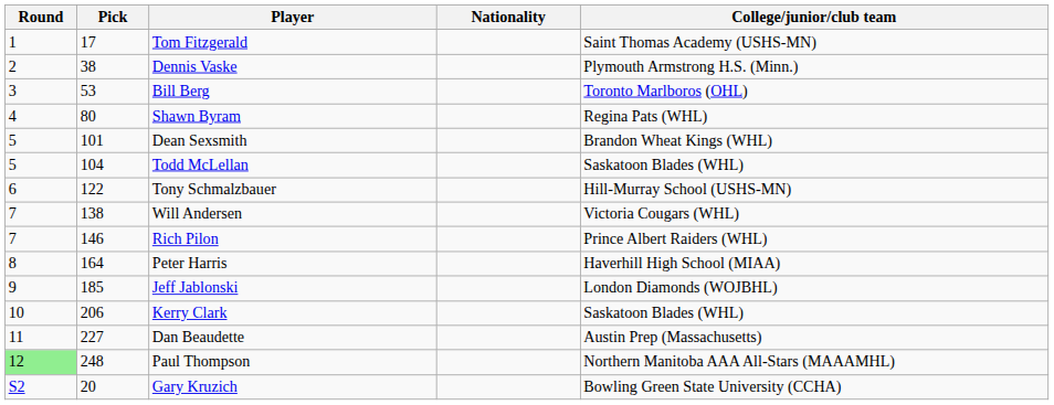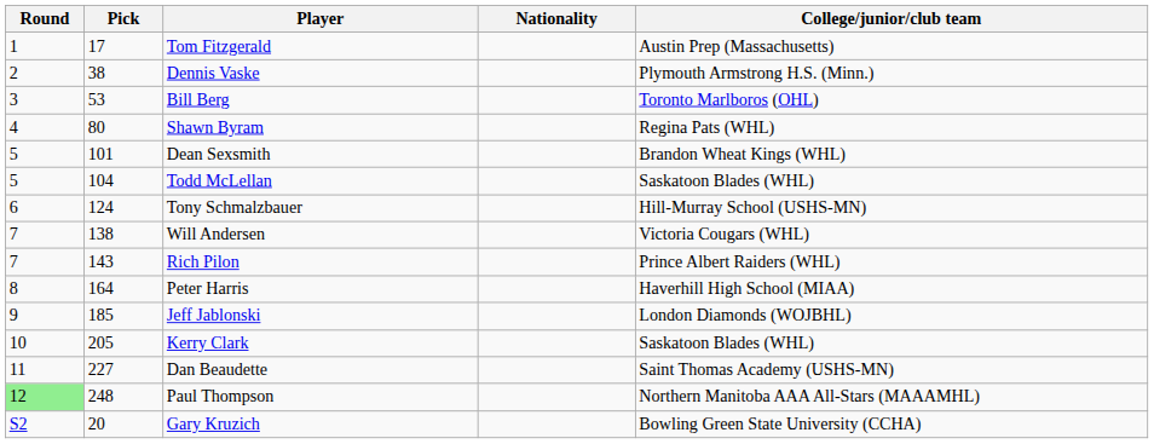 <table class="wikitable">
 <tr>
 <th bgcolor="#DDDDFF" width="5%">Round</th>
 <th bgcolor="#DDDDFF" width="5%">Pick</th>
 <th bgcolor="#DDDDFF" width="20%">Player</th>
 <th bgcolor="#DDDDFF" width="10%">Nationality</th>
 <th bgcolor="#DDDDFF" width="32.5%">College/junior/club team</th>
 </tr>
 <tr>
 <td>1</td>
 <td>17</td>
 <td><a href='#'>Tom Fitzgerald</a></td>
 <td></td>
-<td>Saint Thomas Academy (USHS-MN)</td>
+<td>Austin Prep (Massachusetts)</td>
 </tr>
 <tr>
 <td>2</td>
 <td>38</td>
 <td><a href='#'>Dennis Vaske</a></td>
 <td></td>
 <td>Plymouth Armstrong H.S. (Minn.)</td>
 </tr>
 <tr>
 <td>3</td>
 <td>53</td>
 <td><a href='#'>Bill Berg</a></td>
 <td></td>
 <td><a href='#'>Toronto Marlboros</a> (<a href='#'>OHL</a>)</td>
 </tr>
 <tr>
 <td>4</td>
 <td>80</td>
 <td><a href='#'>Shawn Byram</a></td>
 <td></td>
 <td>Regina Pats (WHL)</td>
 </tr>
 <tr>
 <td>5</td>
 <td>101</td>
 <td>Dean Sexsmith</td>
 <td></td>
 <td>Brandon Wheat Kings (WHL)</td>
 </tr>
 <tr>
 <td>5</td>
 <td>104</td>
 <td><a href='#'>Todd McLellan</a></td>
 <td></td>
 <td>Saskatoon Blades (WHL)</td>
 </tr>
 <tr>
 <td>6</td>
-<td>122</td>
+<td>124</td>
 <td>Tony Schmalzbauer</td>
 <td></td>
 <td>Hill-Murray School (USHS-MN)</td>
 </tr>
 <tr>
 <td>7</td>
 <td>138</td>
 <td>Will Andersen</td>
 <td></td>
 <td>Victoria Cougars (WHL)</td>
 </tr>
 <tr>
 <td>7</td>
-<td>146</td>
+<td>143</td>
 <td><a href='#'>Rich Pilon</a></td>
 <td></td>
 <td>Prince Albert Raiders (WHL)</td>
 </tr>
 <tr>
 <td>8</td>
 <td>164</td>
 <td>Peter Harris</td>
 <td></td>
 <td>Haverhill High School (MIAA)</td>
 </tr>
 <tr>
 <td>9</td>
 <td>185</td>
 <td><a href='#'>Jeff Jablonski</a></td>
 <td></td>
 <td>London Diamonds (WOJBHL)</td>
 </tr>
 <tr>
 <td>10</td>
-<td>206</td>
+<td>205</td>
 <td><a href='#'>Kerry Clark</a></td>
 <td></td>
 <td>Saskatoon Blades (WHL)</td>
 </tr>
 <tr>
 <td>11</td>
 <td>227</td>
 <td>Dan Beaudette</td>
 <td></td>
-<td>Austin Prep (Massachusetts)</td>
+<td>Saint Thomas Academy (USHS-MN)</td>
 </tr>
 <tr>
 <td style="background: lightgreen;">12</td>
 <td>248</td>
 <td>Paul Thompson</td>
 <td></td>
 <td>Northern Manitoba AAA All-Stars (MAAAMHL)</td>
 </tr>
 <tr>
 <td><a href='#'>S2</a></td>
 <td>20</td>
 <td><a href='#'>Gary Kruzich</a></td>
 <td></td>
 <td>Bowling Green State University (CCHA)</td>
 </tr>
 </table>
